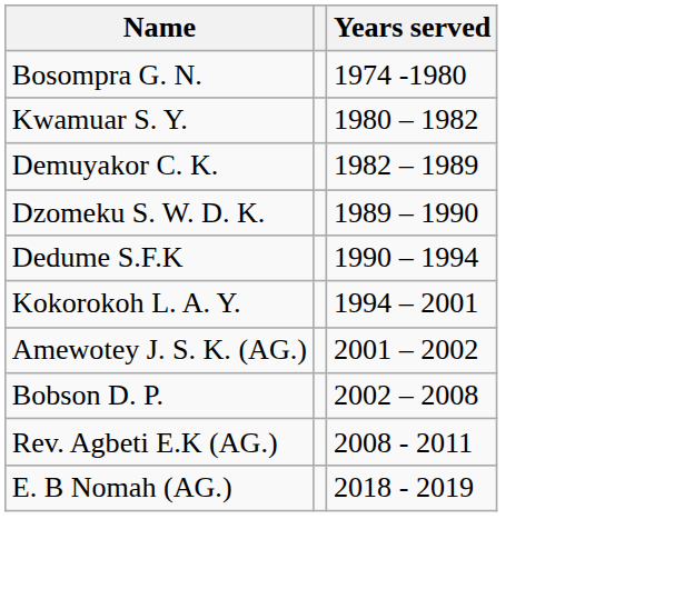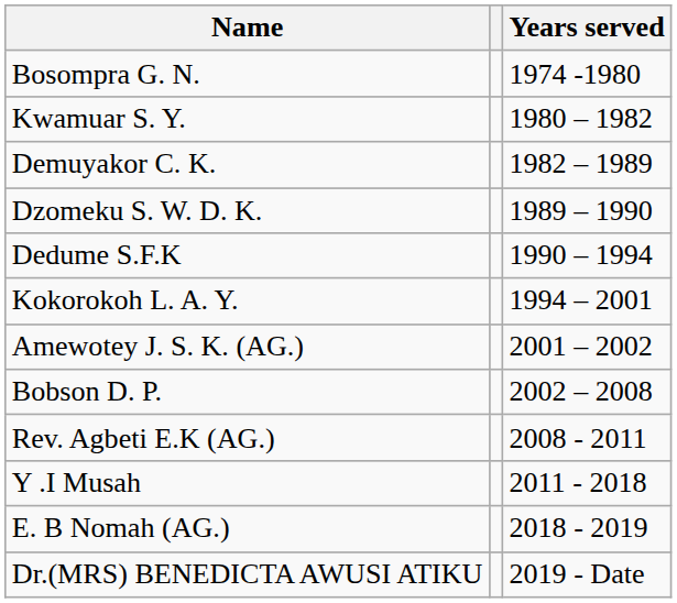 <table class="wikitable">
 <tr>
 <th>Name</th>
 <th></th>
 <th>Years served</th>
 </tr>
 <tr>
 <td>Bosompra G. N.</td>
 <td></td>
 <td>1974 -1980</td>
 </tr>
 <tr>
 <td>Kwamuar S. Y.</td>
 <td></td>
 <td>1980 – 1982</td>
 </tr>
 <tr>
 <td>Demuyakor C. K.</td>
 <td></td>
 <td>1982 – 1989</td>
 </tr>
 <tr>
 <td>Dzomeku S. W. D. K.</td>
 <td></td>
 <td>1989 – 1990</td>
 </tr>
 <tr>
 <td>Dedume S.F.K</td>
 <td></td>
 <td>1990 – 1994</td>
 </tr>
 <tr>
 <td>Kokorokoh L. A. Y.</td>
 <td></td>
 <td>1994 – 2001</td>
 </tr>
 <tr>
 <td>Amewotey J. S. K. (AG.)</td>
 <td></td>
 <td>2001 – 2002</td>
 </tr>
 <tr>
 <td>Bobson D. P.</td>
 <td></td>
 <td>2002 – 2008</td>
 </tr>
 <tr>
 <td>Rev. Agbeti E.K (AG.)</td>
 <td></td>
 <td>2008 - 2011</td>
 </tr>
 <tr>
+<td>Y .I Musah</td>
+<td></td>
+<td>2011 - 2018</td>
+</tr>
+<tr>
 <td>E. B Nomah (AG.)</td>
 <td></td>
 <td>2018 - 2019</td>
 </tr>
+<tr>
+<td>Dr.(MRS) BENEDICTA AWUSI ATIKU</td>
+<td></td>
+<td>2019 - Date</td>
+</tr>
 </table>
